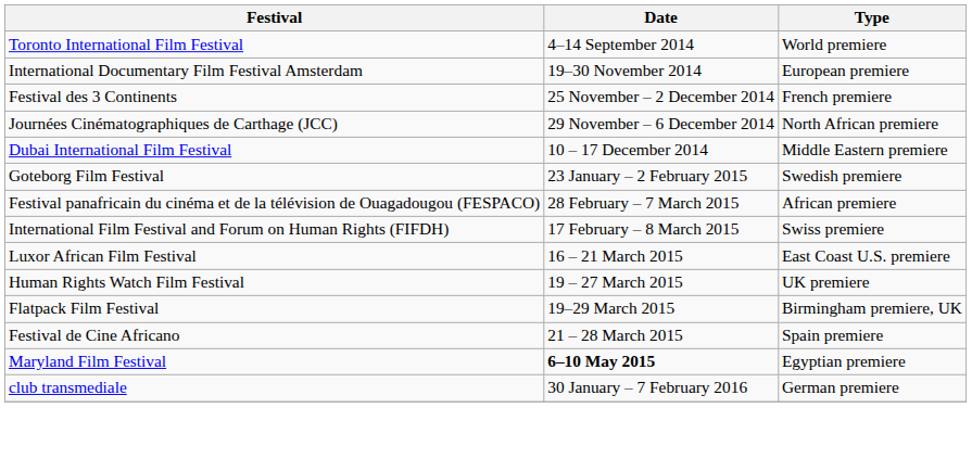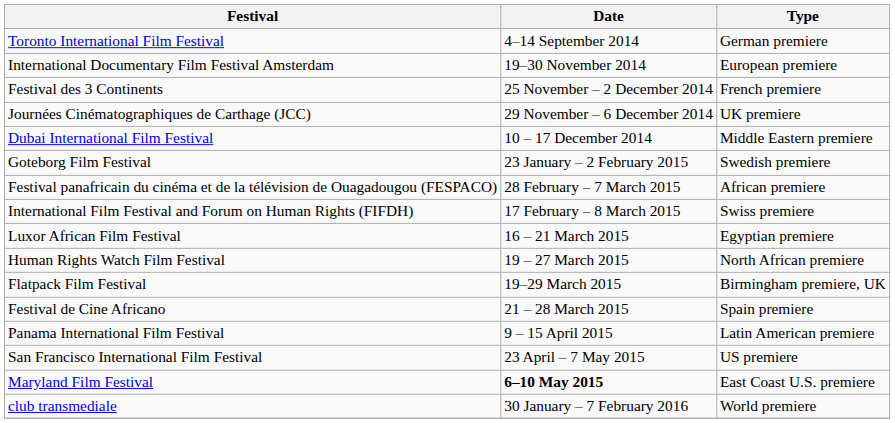 <table class="wikitable">
 <tr>
 <th>Festival</th>
 <th>Date</th>
 <th>Type</th>
 </tr>
 <tr>
 <td><a href='#'>Toronto International Film Festival</a></td>
 <td>4–14 September 2014</td>
-<td>World premiere</td>
+<td>German premiere</td>
 </tr>
 <tr>
 <td>International Documentary Film Festival Amsterdam</td>
 <td>19–30 November 2014</td>
 <td>European premiere</td>
 </tr>
 <tr>
 <td>Festival des 3 Continents</td>
 <td>25 November – 2 December 2014</td>
 <td>French premiere</td>
 </tr>
 <tr>
 <td>Journées Cinématographiques de Carthage (JCC)</td>
 <td>29 November – 6 December 2014</td>
-<td>North African premiere</td>
+<td>UK premiere</td>
 </tr>
 <tr>
 <td><a href='#'>Dubai International Film Festival</a></td>
 <td>10 – 17 December 2014</td>
 <td>Middle Eastern premiere</td>
 </tr>
 <tr>
 <td>Goteborg Film Festival</td>
 <td>23 January – 2 February 2015</td>
 <td>Swedish premiere</td>
 </tr>
 <tr>
 <td>Festival panafricain du cinéma et de la télévision de Ouagadougou (FESPACO)</td>
 <td>28 February – 7 March 2015</td>
 <td>African premiere</td>
 </tr>
 <tr>
 <td>International Film Festival and Forum on Human Rights (FIFDH)</td>
 <td>17 February – 8 March 2015</td>
 <td>Swiss premiere</td>
 </tr>
 <tr>
 <td>Luxor African Film Festival</td>
 <td>16 – 21 March 2015</td>
-<td>East Coast U.S. premiere</td>
+<td>Egyptian premiere</td>
 </tr>
 <tr>
 <td>Human Rights Watch Film Festival</td>
 <td>19 – 27 March 2015</td>
-<td>UK premiere</td>
+<td>North African premiere</td>
 </tr>
 <tr>
 <td>Flatpack Film Festival</td>
 <td>19–29 March 2015</td>
 <td>Birmingham premiere, UK</td>
 </tr>
 <tr>
 <td>Festival de Cine Africano</td>
 <td>21 – 28 March 2015</td>
 <td>Spain premiere</td>
 </tr>
 <tr>
+<td>Panama International Film Festival</td>
+<td>9 – 15 April 2015</td>
+<td>Latin American premiere</td>
+</tr>
+<tr>
+<td>San Francisco International Film Festival</td>
+<td>23 April – 7 May 2015</td>
+<td>US premiere</td>
+</tr>
+<tr>
 <td><a href='#'>Maryland Film Festival</a></td>
 <td><strong>6–10 May 2015</strong></td>
-<td>Egyptian premiere</td>
+<td>East Coast U.S. premiere</td>
 </tr>
 <tr>
 <td><a href='#'>club transmediale</a></td>
 <td>30 January – 7 February 2016</td>
-<td>German premiere</td>
+<td>World premiere</td>
 </tr>
 <tr>
 </tr>
 </table>
